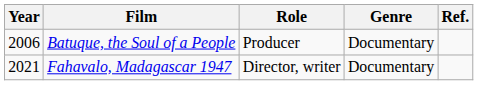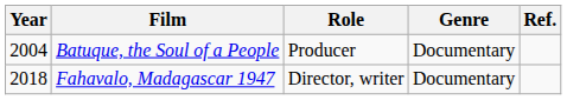 <table class="wikitable">
 <tr>
 <th>Year</th>
 <th>Film</th>
 <th>Role</th>
 <th>Genre</th>
 <th>Ref.</th>
 </tr>
 <tr>
-<td>2006</td>
+<td>2004</td>
 <td><em><a href='#'>Batuque, the Soul of a People</a></em></td>
 <td>Producer</td>
 <td>Documentary</td>
 <td></td>
 </tr>
 <tr>
-<td>2021</td>
+<td>2018</td>
 <td><em><a href='#'>Fahavalo, Madagascar 1947</a></em></td>
 <td>Director, writer</td>
 <td>Documentary</td>
 <td></td>
 </tr>
 </table>
